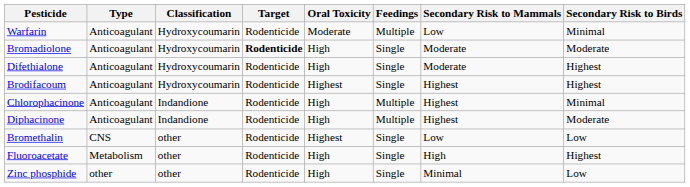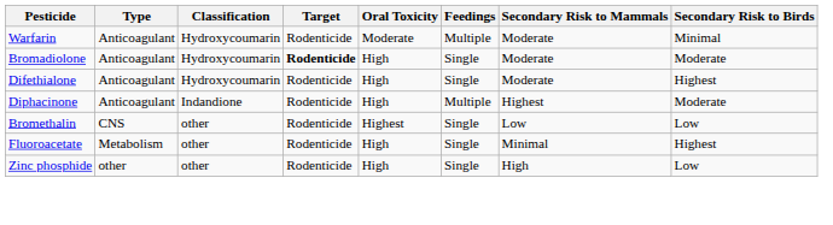 <table class="wikitable sortable">
 <tr>
 <th>Pesticide</th>
 <th>Type</th>
 <th>Classification</th>
 <th>Target</th>
 <th>Oral Toxicity</th>
 <th>Feedings</th>
 <th>Secondary Risk to Mammals</th>
 <th>Secondary Risk to Birds</th>
 </tr>
 <tr>
 <td><a href='#'>Warfarin</a></td>
 <td>Anticoagulant</td>
 <td>Hydroxycoumarin</td>
 <td>Rodenticide</td>
 <td>Moderate</td>
 <td>Multiple</td>
-<td>Low</td>
+<td>Moderate</td>
 <td>Minimal</td>
 </tr>
 <tr>
 <td><a href='#'>Bromadiolone</a></td>
 <td>Anticoagulant</td>
 <td>Hydroxycoumarin</td>
 <td><strong>Rodenticide</strong></td>
 <td>High</td>
 <td>Single</td>
 <td>Moderate</td>
 <td>Moderate</td>
 </tr>
 <tr>
 <td><a href='#'>Difethialone</a></td>
 <td>Anticoagulant</td>
 <td>Hydroxycoumarin</td>
 <td>Rodenticide</td>
 <td>High</td>
 <td>Single</td>
 <td>Moderate</td>
 <td>Highest</td>
-</tr>
-<tr>
-<td><a href='#'>Brodifacoum</a></td>
-<td>Anticoagulant</td>
-<td>Hydroxycoumarin</td>
-<td>Rodenticide</td>
-<td>Highest</td>
-<td>Single</td>
-<td>Highest</td>
-<td>Highest</td>
-</tr>
-<tr>
-<td><a href='#'>Chlorophacinone</a></td>
-<td>Anticoagulant</td>
-<td>Indandione</td>
-<td>Rodenticide</td>
-<td>High</td>
-<td>Multiple</td>
-<td>Highest</td>
-<td>Minimal</td>
 </tr>
 <tr>
 <td><a href='#'>Diphacinone</a></td>
 <td>Anticoagulant</td>
 <td>Indandione</td>
 <td>Rodenticide</td>
 <td>High</td>
 <td>Multiple</td>
 <td>Highest</td>
 <td>Moderate</td>
 </tr>
 <tr>
 <td><a href='#'>Bromethalin</a></td>
 <td>CNS</td>
 <td>other</td>
 <td>Rodenticide</td>
 <td>Highest</td>
 <td>Single</td>
 <td>Low</td>
 <td>Low</td>
 </tr>
 <tr>
 <td><a href='#'>Fluoroacetate</a></td>
 <td>Metabolism</td>
 <td>other</td>
 <td>Rodenticide</td>
 <td>High</td>
 <td>Single</td>
-<td>High</td>
+<td>Minimal</td>
 <td>Highest</td>
 </tr>
 <tr>
 <td><a href='#'>Zinc phosphide</a></td>
 <td>other</td>
 <td>other</td>
 <td>Rodenticide</td>
 <td>High</td>
 <td>Single</td>
-<td>Minimal</td>
+<td>High</td>
 <td>Low</td>
 </tr>
 </table>
